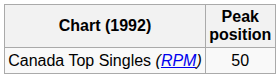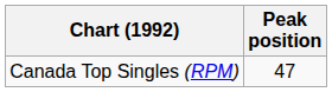 <table class="wikitable sortable plainrowheaders">
 <tr>
 <th>Chart (1992)</th>
 <th>Peak<br>position</th>
 </tr>
 <tr>
 <td>Canada Top Singles <em>(<a href='#'>RPM</a>)</td>
-<td align="center">50</td>
+<td align="center">47</td>
 </tr>
 <tr>
 </tr>
 </table>
